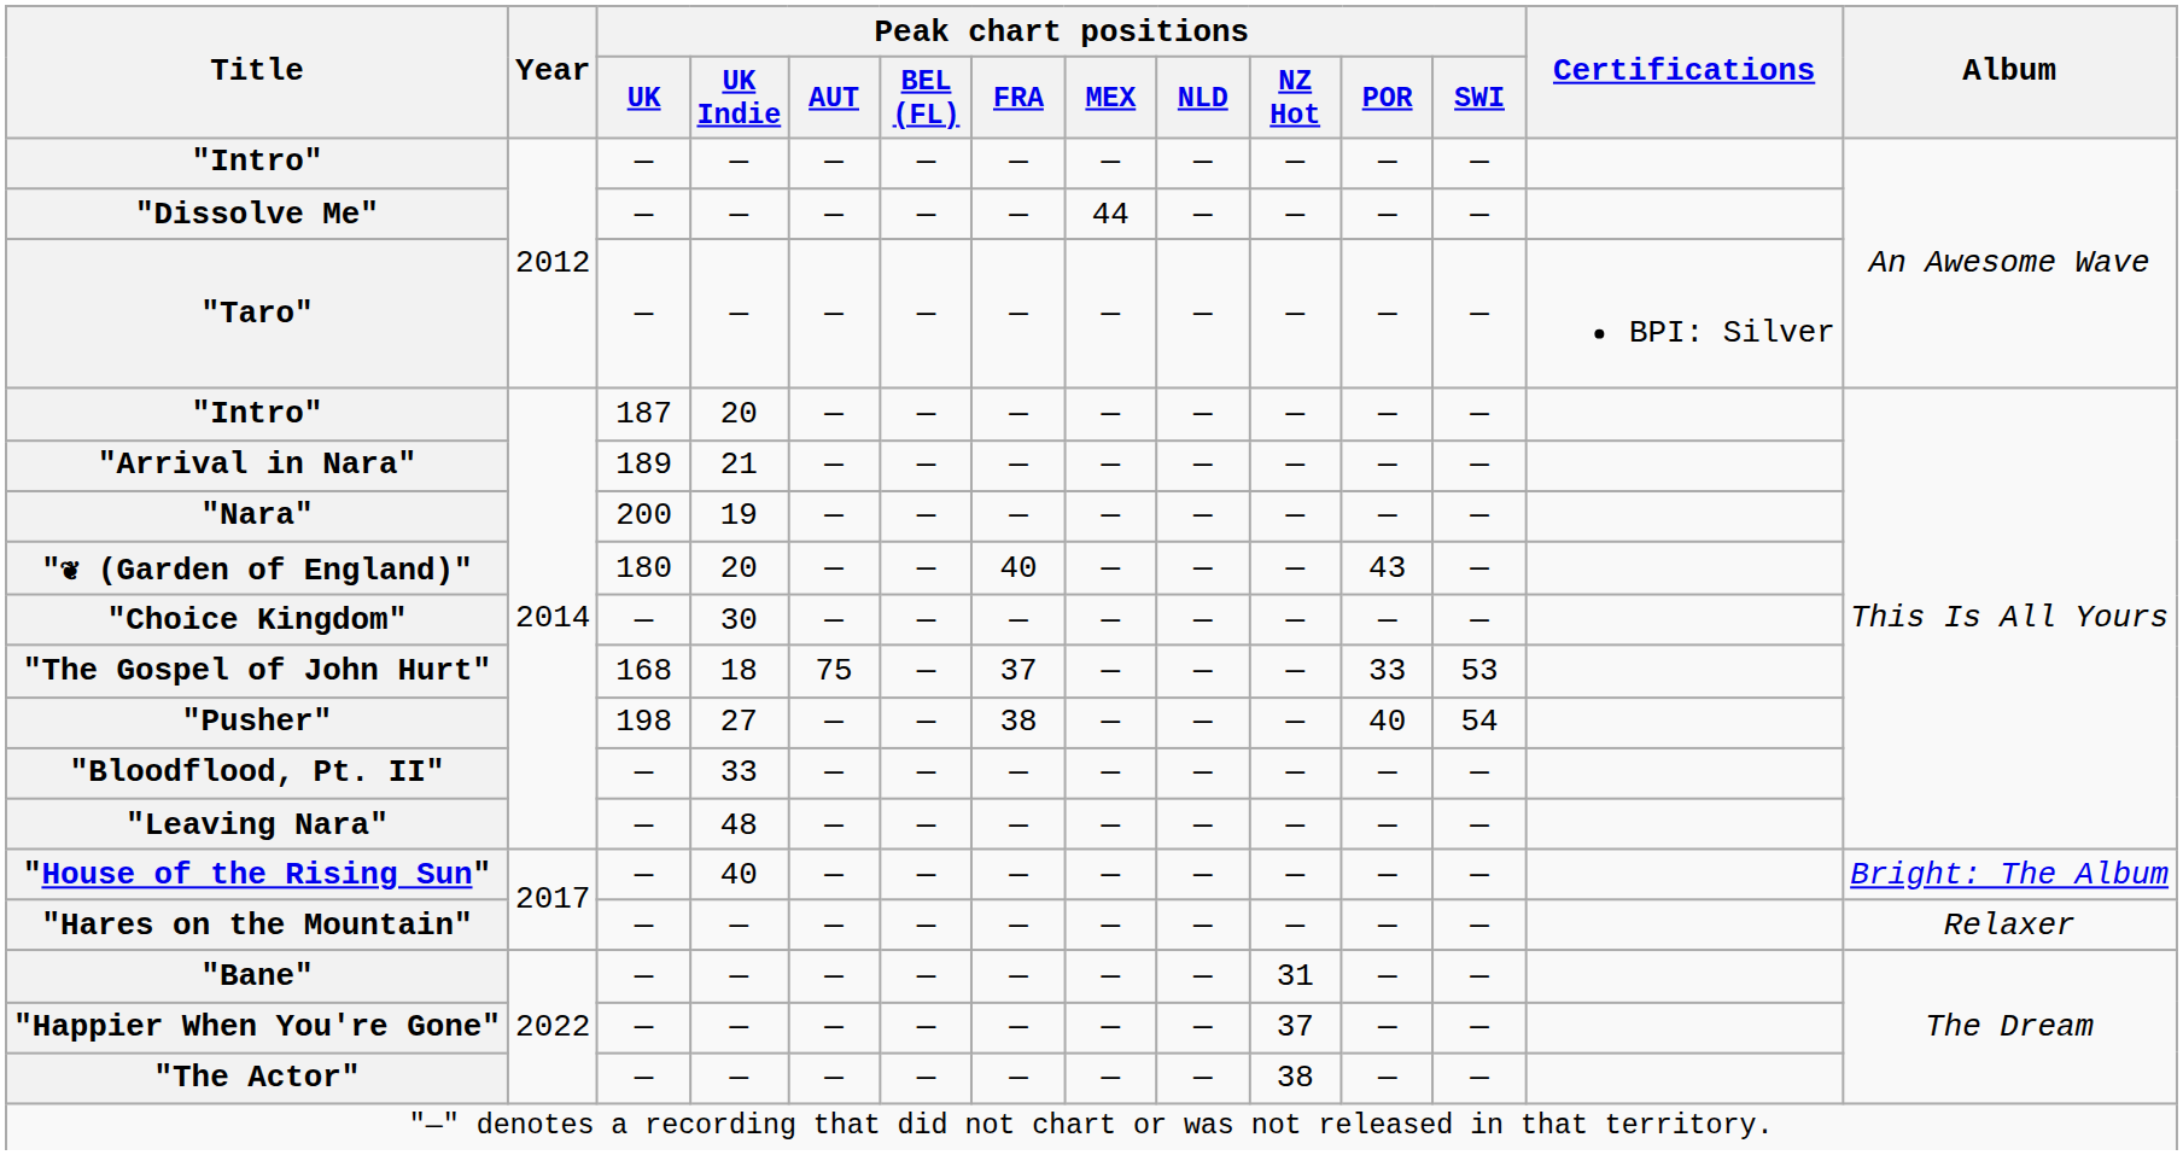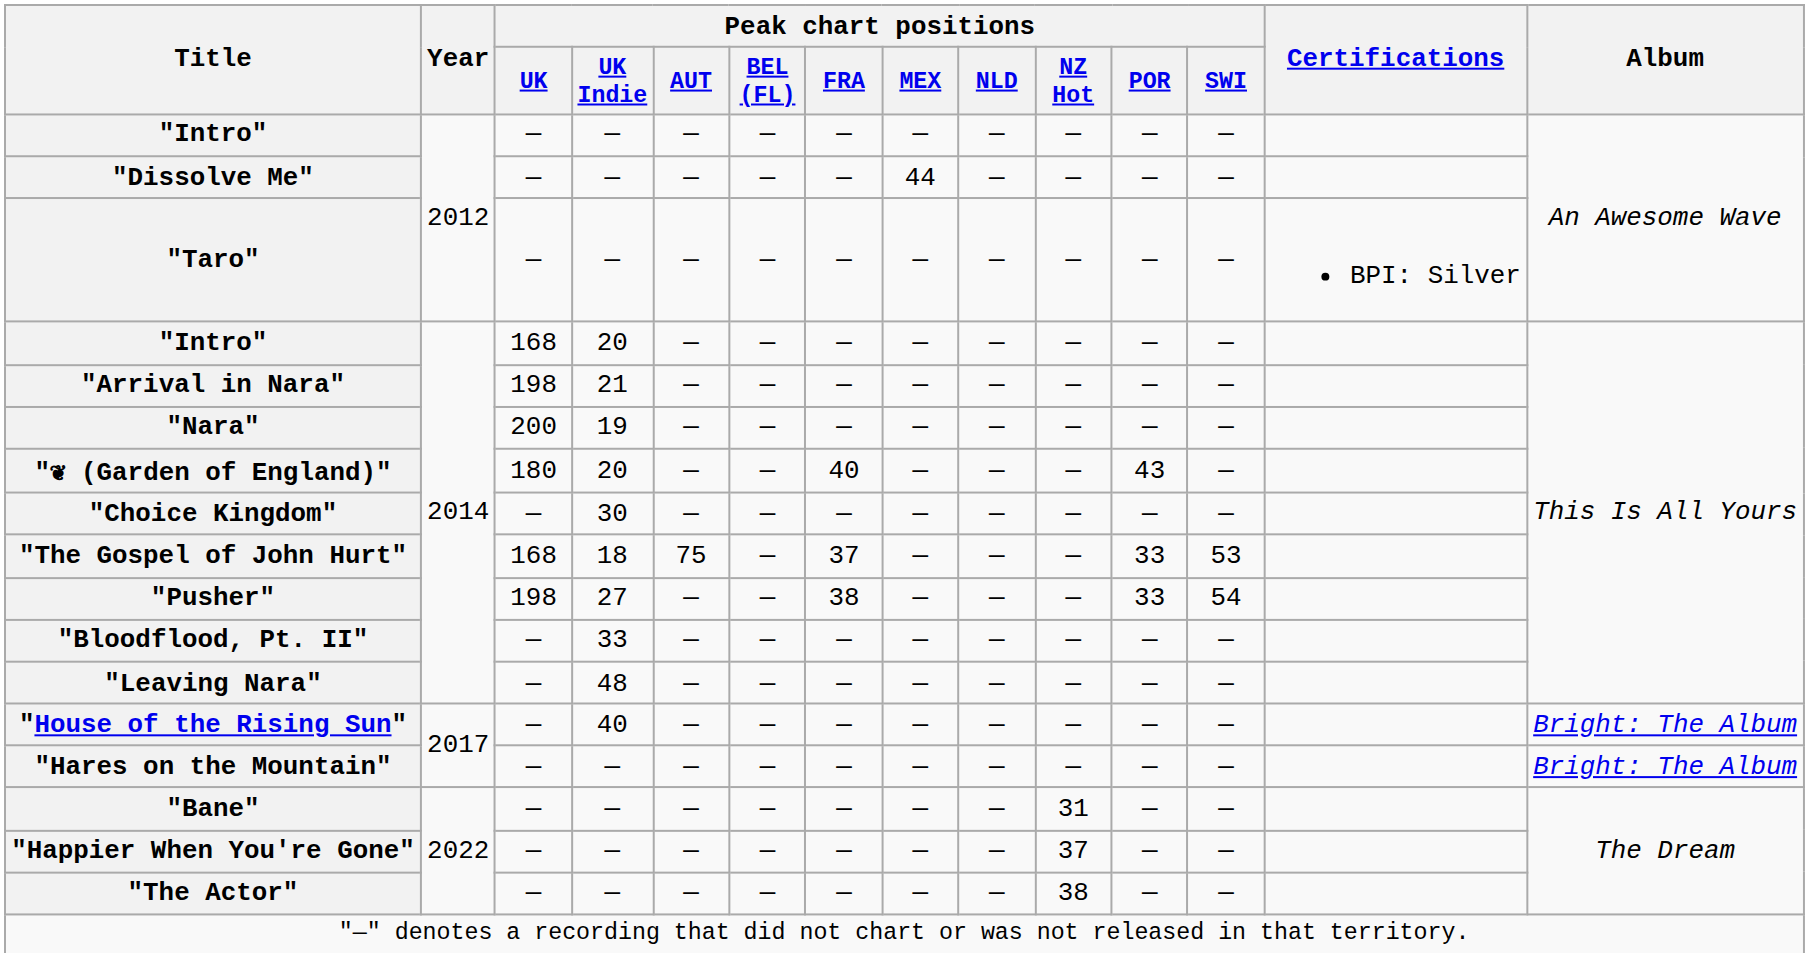 <table class="wikitable plainrowheaders" style="text-align:center;">
 <tr>
 <th scope="col" rowspan="2">Title</th>
 <th scope="col" rowspan="2">Year</th>
 <th scope="col" colspan="10">Peak chart positions</th>
 <th scope="col" rowspan="2"><a href='#'>Certifications</a></th>
 <th scope="col" rowspan="2">Album</th>
 </tr>
 <tr>
 <th scope="col" style="width:2.8em;font-size:90%;"><a href='#'>UK</a><br></th>
 <th scope="col" style="width:2.8em;font-size:90%;"><a href='#'>UK Indie</a><br></th>
 <th scope="col" style="width:2.8em;font-size:90%;"><a href='#'>AUT</a><br></th>
 <th scope="col" style="width:2.8em;font-size:90%;"><a href='#'>BEL<br>(FL)</a><br></th>
 <th scope="col" style="width:2.8em;font-size:90%;"><a href='#'>FRA</a><br></th>
 <th scope="col" style="width:2.8em;font-size:90%;"><a href='#'>MEX</a><br></th>
 <th scope="col" style="width:2.8em;font-size:90%;"><a href='#'>NLD</a><br></th>
 <th scope="col" style="width:2.8em;font-size:90%;"><a href='#'>NZ<br>Hot</a><br></th>
 <th scope="col" style="width:2.8em;font-size:90%;"><a href='#'>POR</a><br></th>
 <th scope="col" style="width:2.8em;font-size:90%;"><a href='#'>SWI</a><br></th>
 </tr>
 <tr>
 <th scope="row">"Intro"</th>
 <td rowspan="3">2012</td>
 <td>—</td>
 <td>—</td>
 <td>—</td>
 <td>—</td>
 <td>—</td>
 <td>—</td>
 <td>—</td>
 <td>—</td>
 <td>—</td>
 <td>—</td>
 <td></td>
 <td rowspan="3"><em>An Awesome Wave</em></td>
 </tr>
 <tr>
 <th scope="row">"Dissolve Me"</th>
 <td>—</td>
 <td>—</td>
 <td>—</td>
 <td>—</td>
 <td>—</td>
 <td>44</td>
 <td>—</td>
 <td>—</td>
 <td>—</td>
 <td>—</td>
 <td></td>
 </tr>
 <tr>
 <th scope="row">"Taro"</th>
 <td>—</td>
 <td>—</td>
 <td>—</td>
 <td>—</td>
 <td>—</td>
 <td>—</td>
 <td>—</td>
 <td>—</td>
 <td>—</td>
 <td>—</td>
 <td><br><ul><li>BPI: Silver</li></ul></td>
 </tr>
 <tr>
 <th scope="row">"Intro"</th>
 <td rowspan="9">2014</td>
-<td>187</td>
+<td>168</td>
 <td>20</td>
 <td>—</td>
 <td>—</td>
 <td>—</td>
 <td>—</td>
 <td>—</td>
 <td>—</td>
 <td>—</td>
 <td>—</td>
 <td></td>
 <td rowspan="9"><em>This Is All Yours</em></td>
 </tr>
 <tr>
 <th scope="row">"Arrival in Nara"</th>
-<td>189</td>
+<td>198</td>
 <td>21</td>
 <td>—</td>
 <td>—</td>
 <td>—</td>
 <td>—</td>
 <td>—</td>
 <td>—</td>
 <td>—</td>
 <td>—</td>
 <td></td>
 </tr>
 <tr>
 <th scope="row">"Nara"</th>
 <td>200</td>
 <td>19</td>
 <td>—</td>
 <td>—</td>
 <td>—</td>
 <td>—</td>
 <td>—</td>
 <td>—</td>
 <td>—</td>
 <td>—</td>
 <td></td>
 </tr>
 <tr>
 <th scope="row">"❦ (Garden of England)"</th>
 <td>180</td>
 <td>20</td>
 <td>—</td>
 <td>—</td>
 <td>40</td>
 <td>—</td>
 <td>—</td>
 <td>—</td>
 <td>43</td>
 <td>—</td>
 <td></td>
 </tr>
 <tr>
 <th scope="row">"Choice Kingdom"</th>
 <td>—</td>
 <td>30</td>
 <td>—</td>
 <td>—</td>
 <td>—</td>
 <td>—</td>
 <td>—</td>
 <td>—</td>
 <td>—</td>
 <td>—</td>
 <td></td>
 </tr>
 <tr>
 <th scope="row">"The Gospel of John Hurt"</th>
 <td>168</td>
 <td>18</td>
 <td>75</td>
 <td>—</td>
 <td>37</td>
 <td>—</td>
 <td>—</td>
 <td>—</td>
 <td>33</td>
 <td>53</td>
 <td></td>
 </tr>
 <tr>
 <th scope="row">"Pusher"</th>
 <td>198</td>
 <td>27</td>
 <td>—</td>
 <td>—</td>
 <td>38</td>
 <td>—</td>
 <td>—</td>
 <td>—</td>
-<td>40</td>
+<td>33</td>
 <td>54</td>
 <td></td>
 </tr>
 <tr>
 <th scope="row">"Bloodflood, Pt. II"</th>
 <td>—</td>
 <td>33</td>
 <td>—</td>
 <td>—</td>
 <td>—</td>
 <td>—</td>
 <td>—</td>
 <td>—</td>
 <td>—</td>
 <td>—</td>
 <td></td>
 </tr>
 <tr>
 <th scope="row">"Leaving Nara"</th>
 <td>—</td>
 <td>48</td>
 <td>—</td>
 <td>—</td>
 <td>—</td>
 <td>—</td>
 <td>—</td>
 <td>—</td>
 <td>—</td>
 <td>—</td>
 <td></td>
 </tr>
 <tr>
 <th scope="row">"<a href='#'>House of the Rising Sun</a>"</th>
 <td rowspan="2">2017</td>
 <td>—</td>
 <td>40</td>
 <td>—</td>
 <td>—</td>
 <td>—</td>
 <td>—</td>
 <td>—</td>
 <td>—</td>
 <td>—</td>
 <td>—</td>
 <td></td>
 <td><em><a href='#'>Bright: The Album</a></em></td>
 </tr>
 <tr>
 <th scope="row">"Hares on the Mountain"</th>
 <td>—</td>
 <td>—</td>
 <td>—</td>
 <td>—</td>
 <td>—</td>
 <td>—</td>
 <td>—</td>
 <td>—</td>
 <td>—</td>
 <td>—</td>
 <td></td>
-<td><em>Relaxer</em></td>
+<td><em><a href='#'>Bright: The Album</a></em></td>
 </tr>
 <tr>
 <th scope="row">"Bane"</th>
 <td rowspan="3">2022</td>
 <td>—</td>
 <td>—</td>
 <td>—</td>
 <td>—</td>
 <td>—</td>
 <td>—</td>
 <td>—</td>
 <td>31</td>
 <td>—</td>
 <td>—</td>
 <td></td>
 <td rowspan="3"><em>The Dream</em></td>
 </tr>
 <tr>
 <th scope="row">"Happier When You're Gone"</th>
 <td>—</td>
 <td>—</td>
 <td>—</td>
 <td>—</td>
 <td>—</td>
 <td>—</td>
 <td>—</td>
 <td>37</td>
 <td>—</td>
 <td>—</td>
 <td></td>
 </tr>
 <tr>
 <th scope="row">"The Actor"</th>
 <td>—</td>
 <td>—</td>
 <td>—</td>
 <td>—</td>
 <td>—</td>
 <td>—</td>
 <td>—</td>
 <td>38</td>
 <td>—</td>
 <td>—</td>
 <td></td>
 </tr>
 <tr>
 <td colspan="14" style="font-size:90%">"—" denotes a recording that did not chart or was not released in that territory.</td>
 </tr>
 </table>
